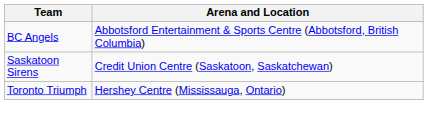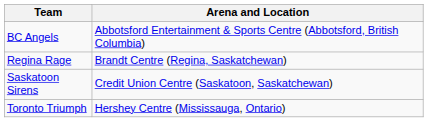 <table class="wikitable">
 <tr>
 <th>Team</th>
 <th>Arena and Location</th>
 </tr>
 <tr>
 <td><a href='#'>BC Angels</a></td>
 <td><a href='#'>Abbotsford Entertainment & Sports Centre</a> (<a href='#'>Abbotsford, British Columbia</a>)</td>
 </tr>
 <tr>
+<td><a href='#'>Regina Rage</a></td>
+<td><a href='#'>Brandt Centre</a> (<a href='#'>Regina, Saskatchewan</a>)</td>
+</tr>
+<tr>
 <td><a href='#'>Saskatoon Sirens</a></td>
 <td><a href='#'>Credit Union Centre</a> (<a href='#'>Saskatoon</a>, <a href='#'>Saskatchewan</a>)</td>
 </tr>
 <tr>
 <td><a href='#'>Toronto Triumph</a></td>
 <td><a href='#'>Hershey Centre</a> (<a href='#'>Mississauga</a>, <a href='#'>Ontario</a>)</td>
 </tr>
 </table>
